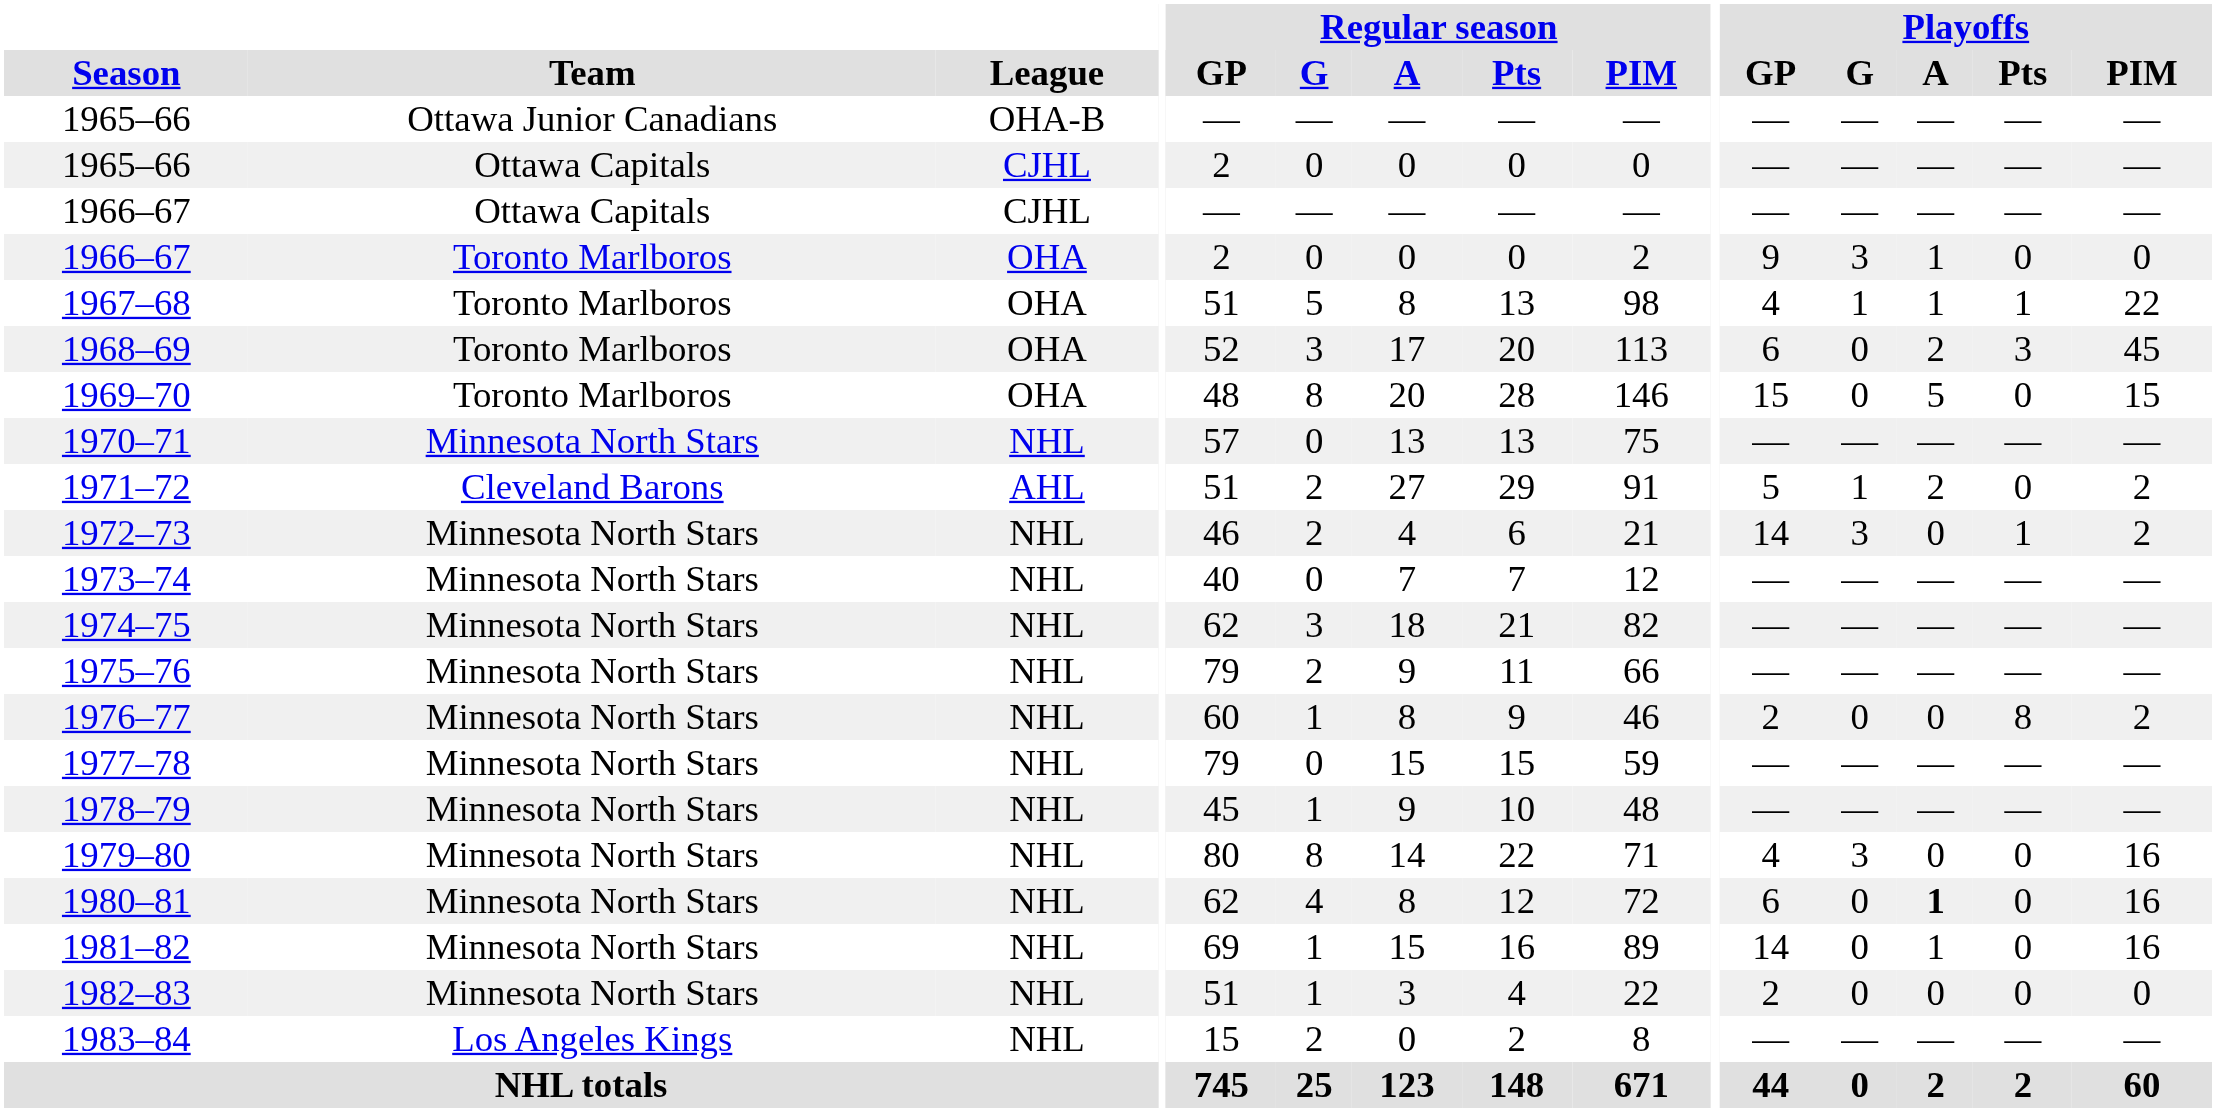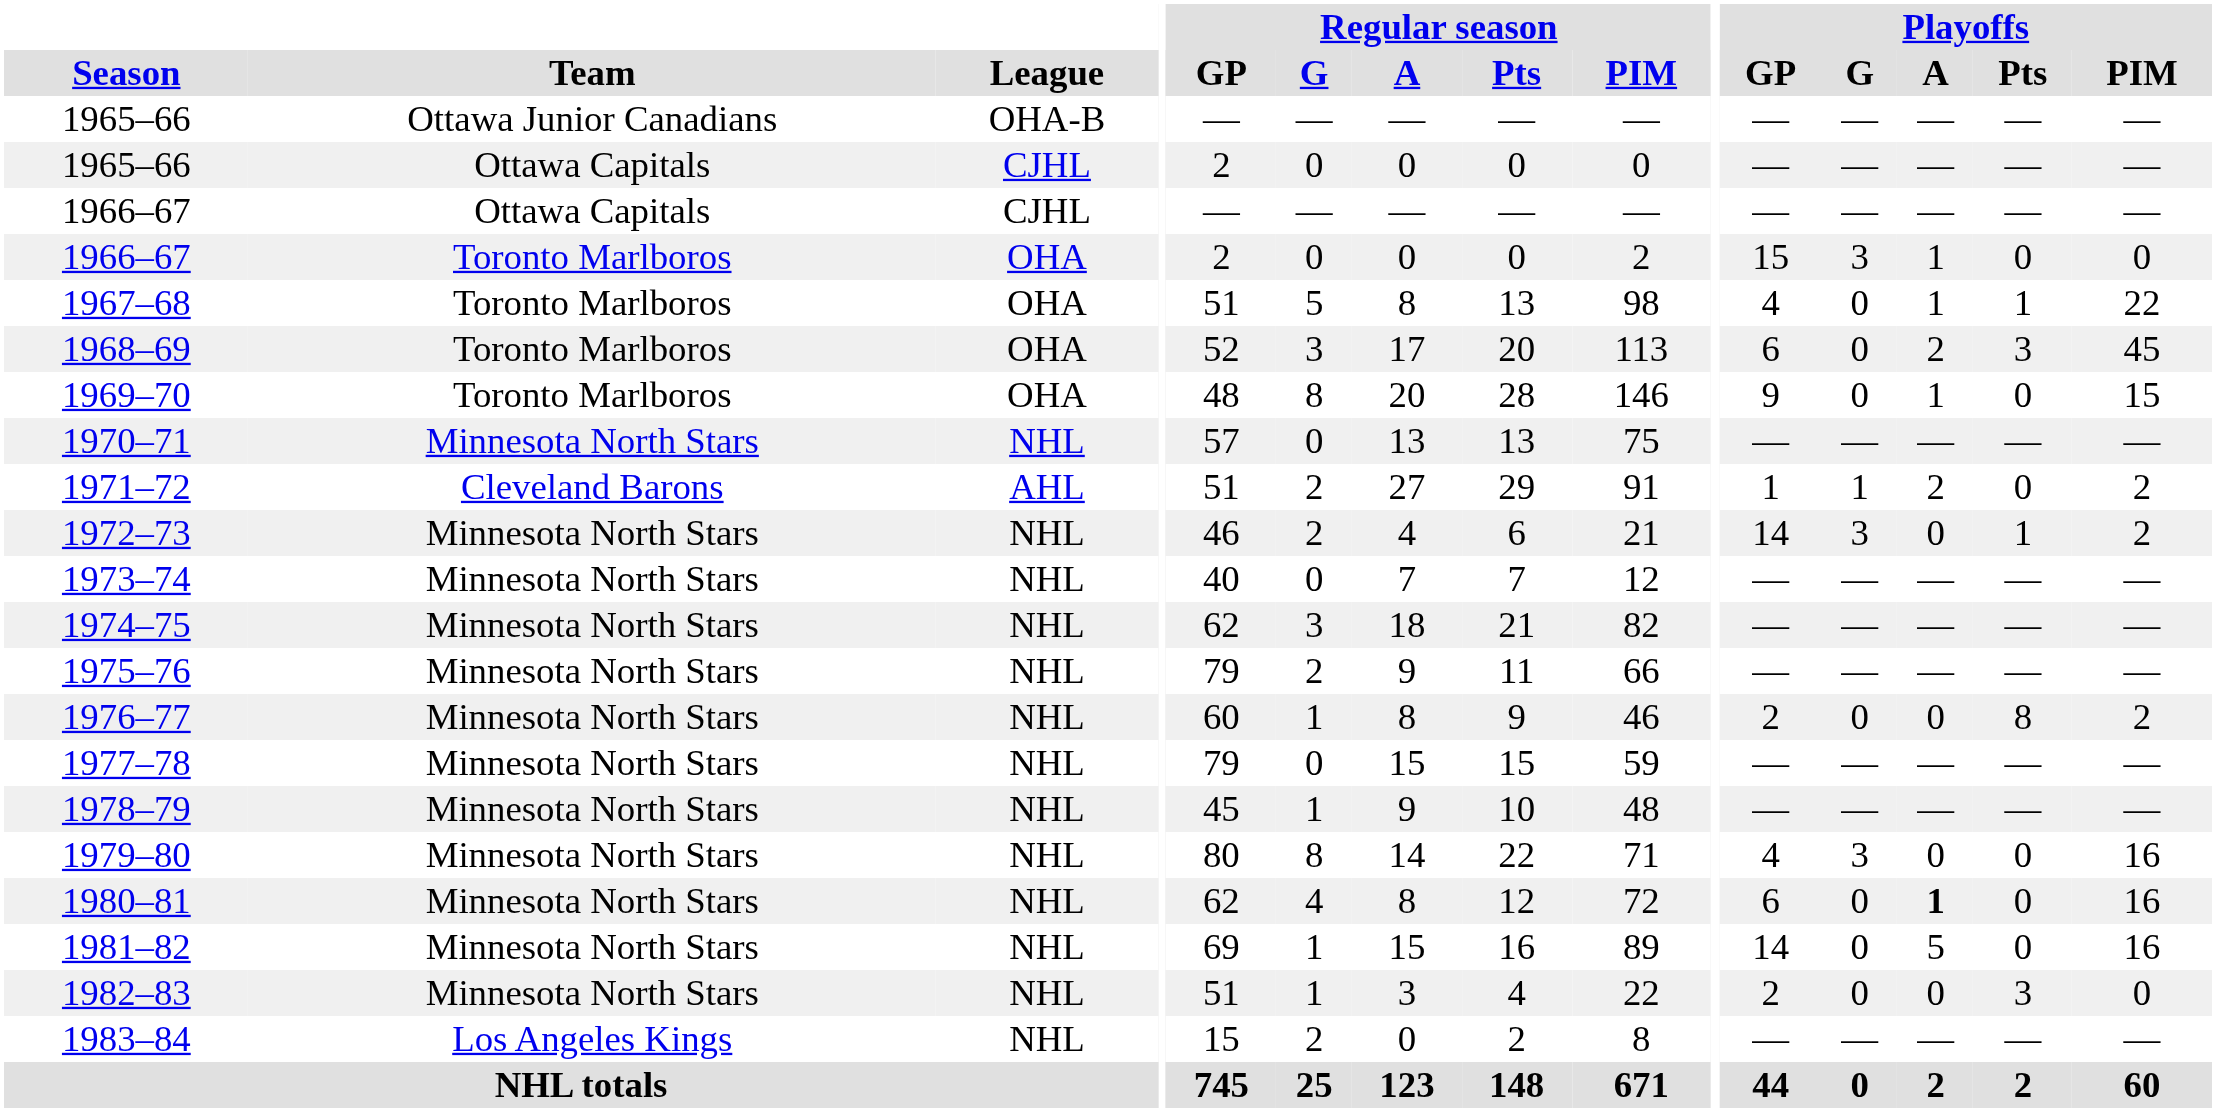 <table border="0" cellpadding="1" cellspacing="0" style="text-align:center; width:60em">
 <tr bgcolor="#e0e0e0">
 <th colspan="3" bgcolor="#ffffff"></th>
 <th rowspan="100" bgcolor="#ffffff"></th>
 <th colspan="5"><a href='#'>Regular season</a></th>
 <th rowspan="100" bgcolor="#ffffff"></th>
 <th colspan="5"><a href='#'>Playoffs</a></th>
 </tr>
 <tr bgcolor="#e0e0e0">
 <th><a href='#'>Season</a></th>
 <th>Team</th>
 <th>League</th>
 <th>GP</th>
 <th><a href='#'>G</a></th>
 <th><a href='#'>A</a></th>
 <th><a href='#'>Pts</a></th>
 <th><a href='#'>PIM</a></th>
 <th>GP</th>
 <th>G</th>
 <th>A</th>
 <th>Pts</th>
 <th>PIM</th>
 </tr>
 <tr>
 <td>1965–66</td>
 <td>Ottawa Junior Canadians</td>
 <td>OHA-B</td>
 <td>—</td>
 <td>—</td>
 <td>—</td>
 <td>—</td>
 <td>—</td>
 <td>—</td>
 <td>—</td>
 <td>—</td>
 <td>—</td>
 <td>—</td>
 </tr>
 <tr bgcolor="#f0f0f0">
 <td>1965–66</td>
 <td>Ottawa Capitals</td>
 <td><a href='#'>CJHL</a></td>
 <td>2</td>
 <td>0</td>
 <td>0</td>
 <td>0</td>
 <td>0</td>
 <td>—</td>
 <td>—</td>
 <td>—</td>
 <td>—</td>
 <td>—</td>
 </tr>
 <tr>
 <td>1966–67</td>
 <td>Ottawa Capitals</td>
 <td>CJHL</td>
 <td>—</td>
 <td>—</td>
 <td>—</td>
 <td>—</td>
 <td>—</td>
 <td>—</td>
 <td>—</td>
 <td>—</td>
 <td>—</td>
 <td>—</td>
 </tr>
 <tr bgcolor="#f0f0f0">
 <td><a href='#'>1966–67</a></td>
 <td><a href='#'>Toronto Marlboros</a></td>
 <td><a href='#'>OHA</a></td>
 <td>2</td>
 <td>0</td>
 <td>0</td>
 <td>0</td>
 <td>2</td>
-<td>9</td>
+<td>15</td>
 <td>3</td>
 <td>1</td>
 <td>0</td>
 <td>0</td>
 </tr>
 <tr>
 <td><a href='#'>1967–68</a></td>
 <td>Toronto Marlboros</td>
 <td>OHA</td>
 <td>51</td>
 <td>5</td>
 <td>8</td>
 <td>13</td>
 <td>98</td>
 <td>4</td>
-<td>1</td>
+<td>0</td>
 <td>1</td>
 <td>1</td>
 <td>22</td>
 </tr>
 <tr bgcolor="#f0f0f0">
 <td><a href='#'>1968–69</a></td>
 <td>Toronto Marlboros</td>
 <td>OHA</td>
 <td>52</td>
 <td>3</td>
 <td>17</td>
 <td>20</td>
 <td>113</td>
 <td>6</td>
 <td>0</td>
 <td>2</td>
 <td>3</td>
 <td>45</td>
 </tr>
 <tr>
 <td><a href='#'>1969–70</a></td>
 <td>Toronto Marlboros</td>
 <td>OHA</td>
 <td>48</td>
 <td>8</td>
 <td>20</td>
 <td>28</td>
 <td>146</td>
-<td>15</td>
+<td>9</td>
 <td>0</td>
-<td>5</td>
+<td>1</td>
 <td>0</td>
 <td>15</td>
 </tr>
 <tr bgcolor="#f0f0f0">
 <td><a href='#'>1970–71</a></td>
 <td><a href='#'>Minnesota North Stars</a></td>
 <td><a href='#'>NHL</a></td>
 <td>57</td>
 <td>0</td>
 <td>13</td>
 <td>13</td>
 <td>75</td>
 <td>—</td>
 <td>—</td>
 <td>—</td>
 <td>—</td>
 <td>—</td>
 </tr>
 <tr>
 <td><a href='#'>1971–72</a></td>
 <td><a href='#'>Cleveland Barons</a></td>
 <td><a href='#'>AHL</a></td>
 <td>51</td>
 <td>2</td>
 <td>27</td>
 <td>29</td>
 <td>91</td>
-<td>5</td>
+<td>1</td>
 <td>1</td>
 <td>2</td>
 <td>0</td>
 <td>2</td>
 </tr>
 <tr bgcolor="#f0f0f0">
 <td><a href='#'>1972–73</a></td>
 <td>Minnesota North Stars</td>
 <td>NHL</td>
 <td>46</td>
 <td>2</td>
 <td>4</td>
 <td>6</td>
 <td>21</td>
 <td>14</td>
 <td>3</td>
 <td>0</td>
 <td>1</td>
 <td>2</td>
 </tr>
 <tr>
 <td><a href='#'>1973–74</a></td>
 <td>Minnesota North Stars</td>
 <td>NHL</td>
 <td>40</td>
 <td>0</td>
 <td>7</td>
 <td>7</td>
 <td>12</td>
 <td>—</td>
 <td>—</td>
 <td>—</td>
 <td>—</td>
 <td>—</td>
 </tr>
 <tr bgcolor="#f0f0f0">
 <td><a href='#'>1974–75</a></td>
 <td>Minnesota North Stars</td>
 <td>NHL</td>
 <td>62</td>
 <td>3</td>
 <td>18</td>
 <td>21</td>
 <td>82</td>
 <td>—</td>
 <td>—</td>
 <td>—</td>
 <td>—</td>
 <td>—</td>
 </tr>
 <tr>
 <td><a href='#'>1975–76</a></td>
 <td>Minnesota North Stars</td>
 <td>NHL</td>
 <td>79</td>
 <td>2</td>
 <td>9</td>
 <td>11</td>
 <td>66</td>
 <td>—</td>
 <td>—</td>
 <td>—</td>
 <td>—</td>
 <td>—</td>
 </tr>
 <tr bgcolor="#f0f0f0">
 <td><a href='#'>1976–77</a></td>
 <td>Minnesota North Stars</td>
 <td>NHL</td>
 <td>60</td>
 <td>1</td>
 <td>8</td>
 <td>9</td>
 <td>46</td>
 <td>2</td>
 <td>0</td>
 <td>0</td>
 <td>8</td>
 <td>2</td>
 </tr>
 <tr>
 <td><a href='#'>1977–78</a></td>
 <td>Minnesota North Stars</td>
 <td>NHL</td>
 <td>79</td>
 <td>0</td>
 <td>15</td>
 <td>15</td>
 <td>59</td>
 <td>—</td>
 <td>—</td>
 <td>—</td>
 <td>—</td>
 <td>—</td>
 </tr>
 <tr bgcolor="#f0f0f0">
 <td><a href='#'>1978–79</a></td>
 <td>Minnesota North Stars</td>
 <td>NHL</td>
 <td>45</td>
 <td>1</td>
 <td>9</td>
 <td>10</td>
 <td>48</td>
 <td>—</td>
 <td>—</td>
 <td>—</td>
 <td>—</td>
 <td>—</td>
 </tr>
 <tr>
 <td><a href='#'>1979–80</a></td>
 <td>Minnesota North Stars</td>
 <td>NHL</td>
 <td>80</td>
 <td>8</td>
 <td>14</td>
 <td>22</td>
 <td>71</td>
 <td>4</td>
 <td>3</td>
 <td>0</td>
 <td>0</td>
 <td>16</td>
 </tr>
 <tr bgcolor="#f0f0f0">
 <td><a href='#'>1980–81</a></td>
 <td>Minnesota North Stars</td>
 <td>NHL</td>
 <td>62</td>
 <td>4</td>
 <td>8</td>
 <td>12</td>
 <td>72</td>
 <td>6</td>
 <td>0</td>
 <td><strong>1</strong></td>
 <td>0</td>
 <td>16</td>
 </tr>
 <tr>
 <td><a href='#'>1981–82</a></td>
 <td>Minnesota North Stars</td>
 <td>NHL</td>
 <td>69</td>
 <td>1</td>
 <td>15</td>
 <td>16</td>
 <td>89</td>
 <td>14</td>
 <td>0</td>
-<td>1</td>
+<td>5</td>
 <td>0</td>
 <td>16</td>
 </tr>
 <tr bgcolor="#f0f0f0">
 <td><a href='#'>1982–83</a></td>
 <td>Minnesota North Stars</td>
 <td>NHL</td>
 <td>51</td>
 <td>1</td>
 <td>3</td>
 <td>4</td>
 <td>22</td>
 <td>2</td>
 <td>0</td>
 <td>0</td>
-<td>0</td>
+<td>3</td>
 <td>0</td>
 </tr>
 <tr>
 <td><a href='#'>1983–84</a></td>
 <td><a href='#'>Los Angeles Kings</a></td>
 <td>NHL</td>
 <td>15</td>
 <td>2</td>
 <td>0</td>
 <td>2</td>
 <td>8</td>
 <td>—</td>
 <td>—</td>
 <td>—</td>
 <td>—</td>
 <td>—</td>
 </tr>
 <tr bgcolor="#e0e0e0">
 <th colspan="3">NHL totals</th>
 <th>745</th>
 <th>25</th>
 <th>123</th>
 <th>148</th>
 <th>671</th>
 <th>44</th>
 <th>0</th>
 <th>2</th>
 <th>2</th>
 <th>60</th>
 </tr>
 </table>
